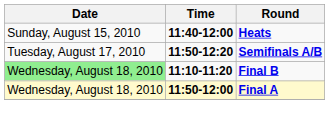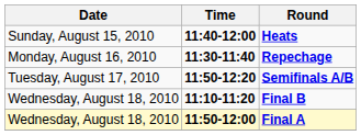 <table class="wikitable">
 <tr>
 <th>Date</th>
 <th>Time</th>
 <th>Round</th>
 </tr>
 <tr>
 <td>Sunday, August 15, 2010</td>
 <td><strong>11:40-12:00</strong></td>
 <td><strong><a href='#'>Heats</a></strong></td>
 </tr>
 <tr>
+<td>Monday, August 16, 2010</td>
+<td><strong>11:30-11:40</strong></td>
+<td><strong> <a href='#'>Repechage</a></strong></td>
+</tr>
+<tr>
 <td>Tuesday, August 17, 2010</td>
 <td><strong>11:50-12:20</strong></td>
 <td><strong>  <a href='#'>Semifinals A/B</a></strong></td>
 </tr>
 <tr>
-<td style="background: lightgreen;">Wednesday, August 18, 2010</td>
+<td>Wednesday, August 18, 2010</td>
 <td><strong>11:10-11:20</strong></td>
 <td><strong>  <a href='#'>Final B</a></strong></td>
 </tr>
 <tr>
 <td style=background:lemonchiffon>Wednesday, August 18, 2010</td>
 <td style=background:lemonchiffon><strong>11:50-12:00</strong></td>
 <td style=background:lemonchiffon><strong>  <a href='#'>Final A</a></strong></td>
 </tr>
 <tr>
 </tr>
 </table>
